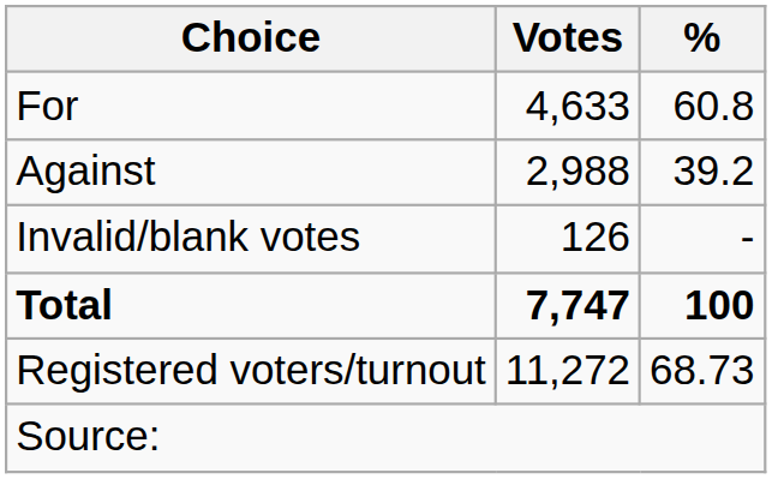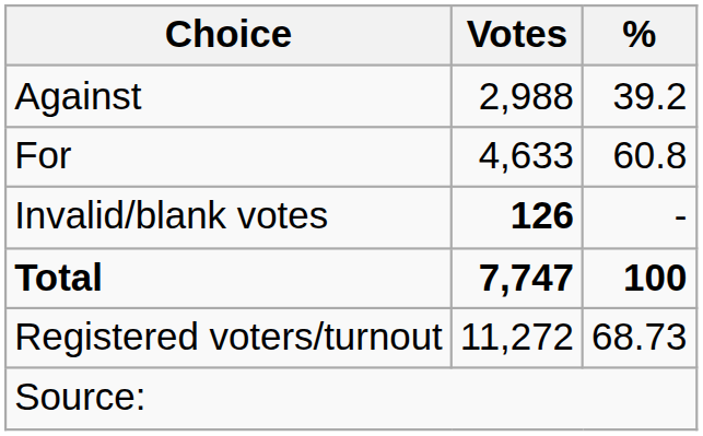 <table class=wikitable style=text-align:right>
 <tr>
 <th>Choice</th>
 <th>Votes</th>
 <th>%</th>
 </tr>
 <tr>
+<td align=left>Against</td>
+<td>2,988</td>
+<td>39.2</td>
+</tr>
+<tr>
 <td align=left>For</td>
 <td>4,633</td>
 <td>60.8</td>
 </tr>
 <tr>
-<td align=left>Against</td>
-<td>2,988</td>
-<td>39.2</td>
-</tr>
-<tr>
 <td align=left>Invalid/blank votes</td>
-<td>126</td>
+<td><strong>126</strong></td>
 <td>-</td>
 </tr>
 <tr>
 <td align=left><strong>Total</strong></td>
 <td><strong>7,747</strong></td>
 <td><strong>100</strong></td>
 </tr>
 <tr>
 <td align=left>Registered voters/turnout</td>
 <td>11,272</td>
 <td>68.73</td>
 </tr>
 <tr>
 <td colspan=3 align=left>Source: </td>
 </tr>
 </table>
